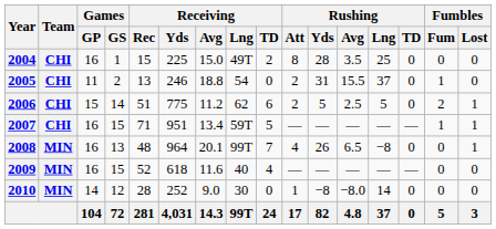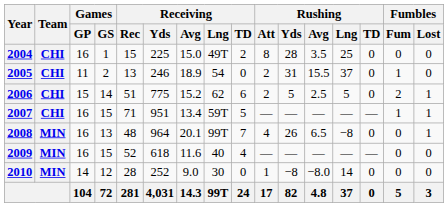 <table class="wikitable" style="text-align: center;">
 <tr>
 <th rowspan="2">Year</th>
 <th rowspan="2">Team</th>
 <th colspan="2">Games</th>
 <th colspan="5">Receiving</th>
 <th colspan="5">Rushing</th>
 <th colspan="2">Fumbles</th>
 </tr>
 <tr>
 <th>GP</th>
 <th>GS</th>
 <th>Rec</th>
 <th>Yds</th>
 <th>Avg</th>
 <th>Lng</th>
 <th>TD</th>
 <th>Att</th>
 <th>Yds</th>
 <th>Avg</th>
 <th>Lng</th>
 <th>TD</th>
 <th>Fum</th>
 <th>Lost</th>
 </tr>
 <tr>
 <th><a href='#'>2004</a></th>
 <th><a href='#'>CHI</a></th>
 <td>16</td>
 <td>1</td>
 <td>15</td>
 <td>225</td>
 <td>15.0</td>
 <td>49T</td>
 <td>2</td>
 <td>8</td>
 <td>28</td>
 <td>3.5</td>
 <td>25</td>
 <td>0</td>
 <td>0</td>
 <td>0</td>
 </tr>
 <tr>
 <th><a href='#'>2005</a></th>
 <th><a href='#'>CHI</a></th>
 <td>11</td>
 <td>2</td>
 <td>13</td>
 <td>246</td>
-<td>18.8</td>
+<td>18.9</td>
 <td>54</td>
 <td>0</td>
 <td>2</td>
 <td>31</td>
 <td>15.5</td>
 <td>37</td>
 <td>0</td>
 <td>1</td>
 <td>0</td>
 </tr>
 <tr>
 <th><a href='#'>2006</a></th>
 <th><a href='#'>CHI</a></th>
 <td>15</td>
 <td>14</td>
 <td>51</td>
 <td>775</td>
-<td>11.2</td>
+<td>15.2</td>
 <td>62</td>
 <td>6</td>
 <td>2</td>
 <td>5</td>
 <td>2.5</td>
 <td>5</td>
 <td>0</td>
 <td>2</td>
 <td>1</td>
 </tr>
 <tr>
 <th><a href='#'>2007</a></th>
 <th><a href='#'>CHI</a></th>
 <td>16</td>
 <td>15</td>
 <td>71</td>
 <td>951</td>
 <td>13.4</td>
 <td>59T</td>
 <td>5</td>
 <td>—</td>
 <td>—</td>
 <td>—</td>
 <td>—</td>
 <td>—</td>
 <td>1</td>
 <td>1</td>
 </tr>
 <tr>
 <th><a href='#'>2008</a></th>
 <th><a href='#'>MIN</a></th>
 <td>16</td>
 <td>13</td>
 <td>48</td>
 <td>964</td>
 <td>20.1</td>
 <td>99T</td>
 <td>7</td>
 <td>4</td>
 <td>26</td>
 <td>6.5</td>
 <td>−8</td>
 <td>0</td>
 <td>0</td>
 <td>1</td>
 </tr>
 <tr>
 <th><a href='#'>2009</a></th>
 <th><a href='#'>MIN</a></th>
 <td>16</td>
 <td>15</td>
 <td>52</td>
 <td>618</td>
 <td>11.6</td>
 <td>40</td>
 <td>4</td>
 <td>—</td>
 <td>—</td>
 <td>—</td>
 <td>—</td>
 <td>—</td>
 <td>0</td>
 <td>0</td>
 </tr>
 <tr>
 <th><a href='#'>2010</a></th>
 <th><a href='#'>MIN</a></th>
 <td>14</td>
 <td>12</td>
 <td>28</td>
 <td>252</td>
 <td>9.0</td>
 <td>30</td>
 <td>0</td>
 <td>1</td>
 <td>−8</td>
 <td>−8.0</td>
 <td>14</td>
 <td>0</td>
 <td>0</td>
 <td>0</td>
 </tr>
 <tr>
 <th colspan="2"></th>
 <th>104</th>
 <th>72</th>
 <th>281</th>
 <th>4,031</th>
 <th>14.3</th>
 <th>99T</th>
 <th>24</th>
 <th>17</th>
 <th>82</th>
 <th>4.8</th>
 <th>37</th>
 <th>0</th>
 <th>5</th>
 <th>3</th>
 </tr>
 </table>
